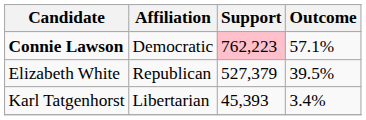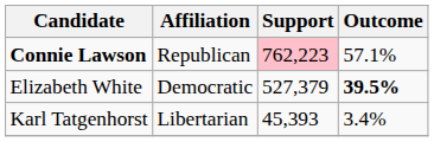 <table class="wikitable">
 <tr>
 <th>Candidate</th>
 <th>Affiliation</th>
 <th>Support</th>
 <th>Outcome</th>
 </tr>
 <tr>
 <td><strong>Connie Lawson</strong></td>
-<td>Democratic</td>
+<td>Republican</td>
 <td style="background: pink;">762,223</td>
 <td>57.1%</td>
 </tr>
 <tr>
 <td>Elizabeth White</td>
-<td>Republican</td>
+<td>Democratic</td>
 <td>527,379</td>
-<td>39.5%</td>
+<td><strong>39.5%</strong></td>
 </tr>
 <tr>
 <td>Karl Tatgenhorst</td>
 <td>Libertarian</td>
 <td>45,393</td>
 <td>3.4%</td>
 </tr>
 <tr>
 </tr>
 </table>
